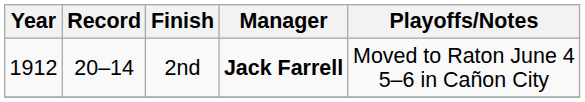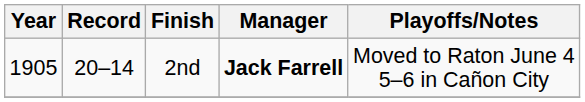 <table class="wikitable" style="text-align:center">
 <tr>
 <th>Year</th>
 <th>Record</th>
 <th>Finish</th>
 <th>Manager</th>
 <th>Playoffs/Notes</th>
 </tr>
 <tr>
-<td>1912</td>
+<td>1905</td>
 <td>20–14</td>
 <td>2nd</td>
 <td><strong>Jack Farrell</strong></td>
 <td>Moved to Raton June 4<br>5–6 in Cañon City</td>
 </tr>
 <tr>
 </tr>
 </table>
